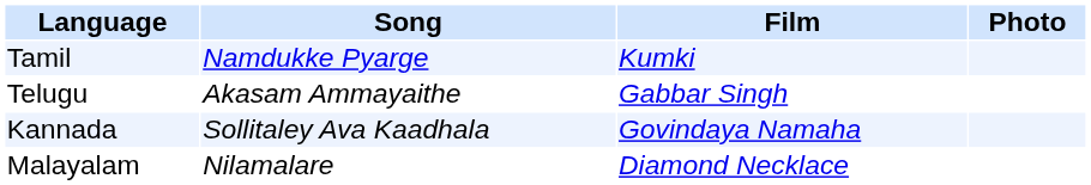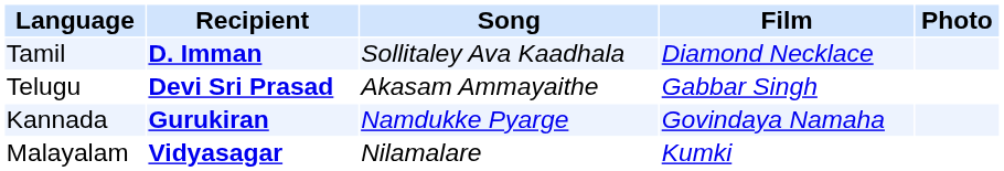 <table cellspacing="1" cellpadding="1" border="0" style="width:50%;">
 <tr style="background:#d1e4fd;">
 <th>Language</th>
+<th>Recipient</th>
 <th>Song</th>
 <th>Film</th>
 <th>Photo</th>
 </tr>
 <tr style="background:#edf3fe;">
 <td>Tamil</td>
-<td><em><a href='#'>Namdukke Pyarge</a></em></td>
-<td><em><a href='#'>Kumki</a></em></td>
+<td><strong><a href='#'>D. Imman</a></strong></td>
+<td><em>Sollitaley Ava Kaadhala</em></td>
+<td><em><a href='#'>Diamond Necklace</a></em></td>
 <td></td>
 </tr>
 <tr>
 <td>Telugu</td>
+<td><strong><a href='#'>Devi Sri Prasad</a></strong></td>
 <td><em>Akasam Ammayaithe</em></td>
 <td><em><a href='#'>Gabbar Singh</a></em></td>
 <td></td>
 </tr>
 <tr style="background:#edf3fe;">
 <td>Kannada</td>
-<td><em>Sollitaley Ava Kaadhala</em></td>
+<td><strong><a href='#'>Gurukiran</a></strong></td>
+<td><em><a href='#'>Namdukke Pyarge</a></em></td>
 <td><em><a href='#'>Govindaya Namaha</a></em></td>
 <td></td>
 </tr>
 <tr>
 <td>Malayalam</td>
+<td><strong><a href='#'>Vidyasagar</a></strong></td>
 <td><em>Nilamalare</em></td>
-<td><em><a href='#'>Diamond Necklace</a></em></td>
+<td><em><a href='#'>Kumki</a></em></td>
 <td></td>
 </tr>
 </table>
